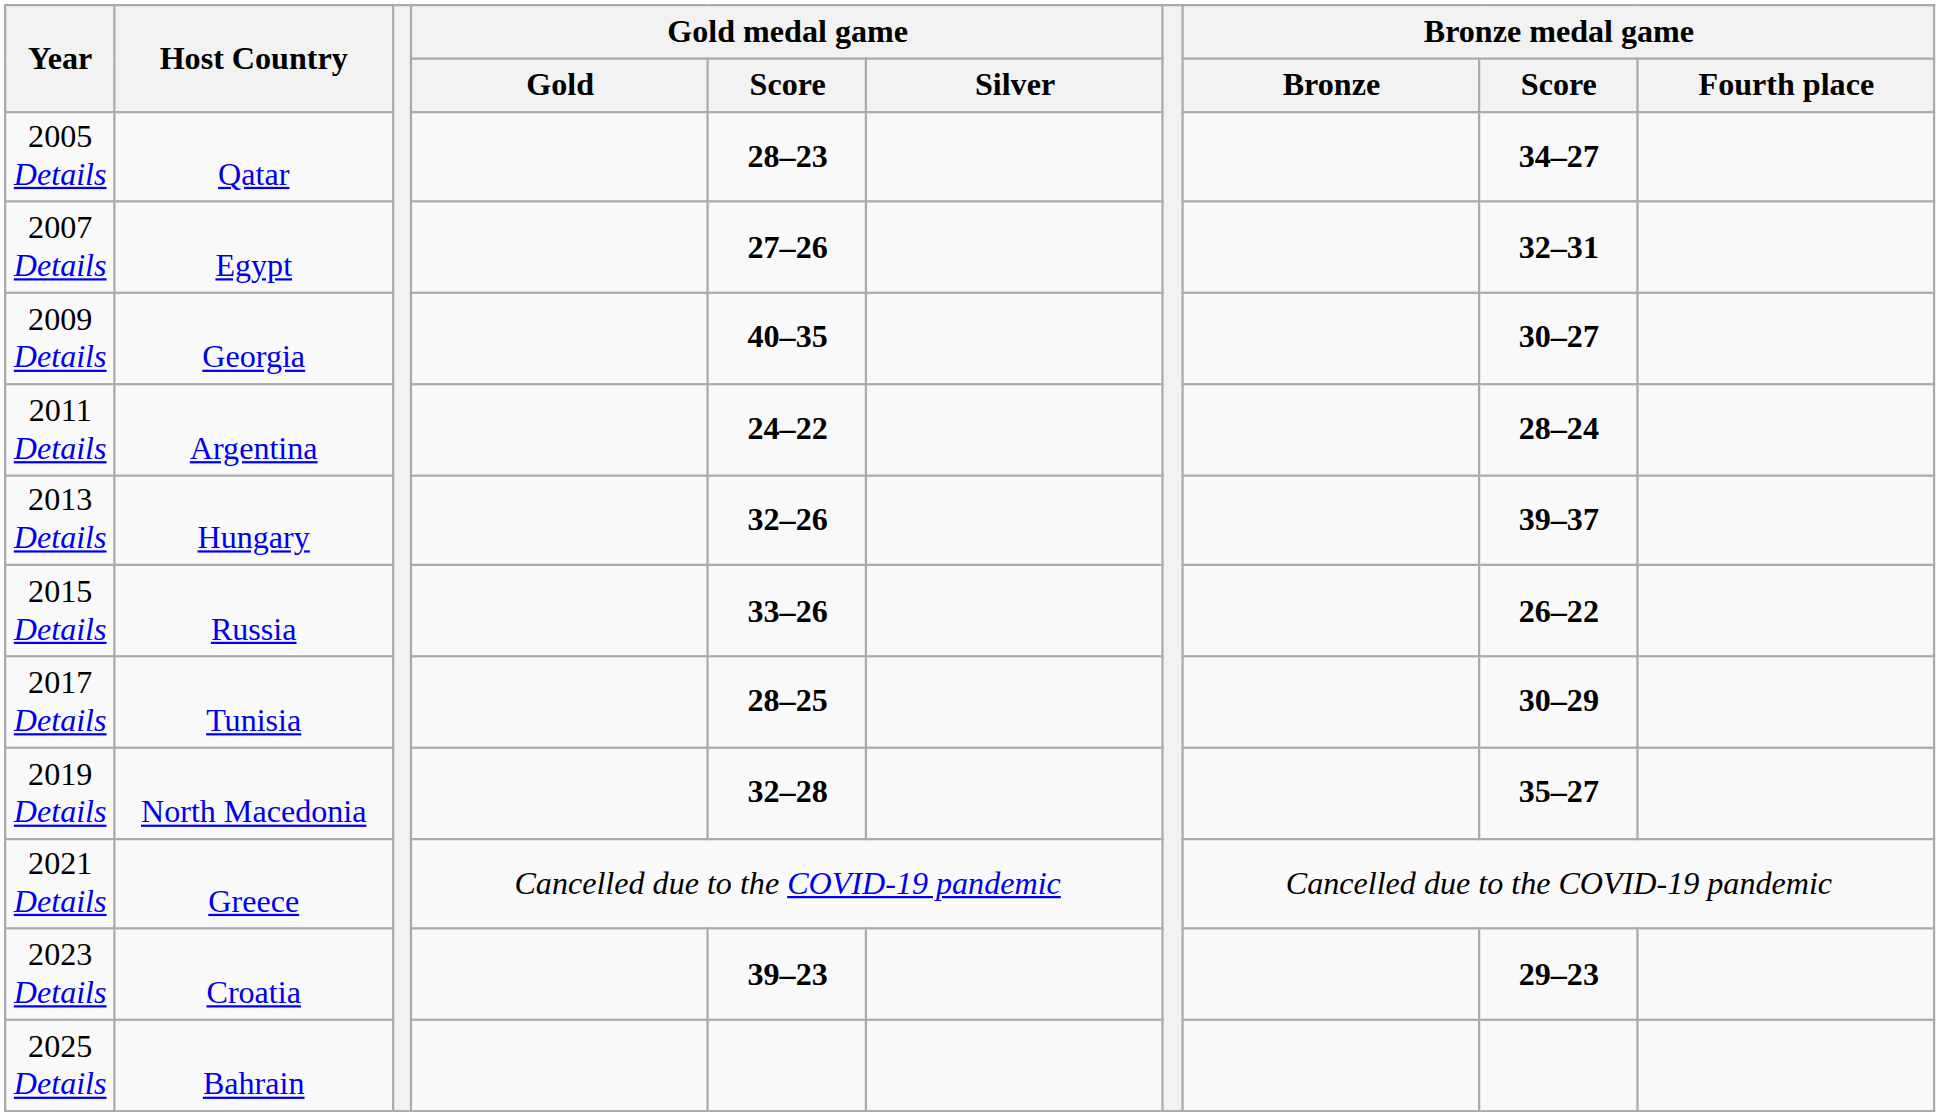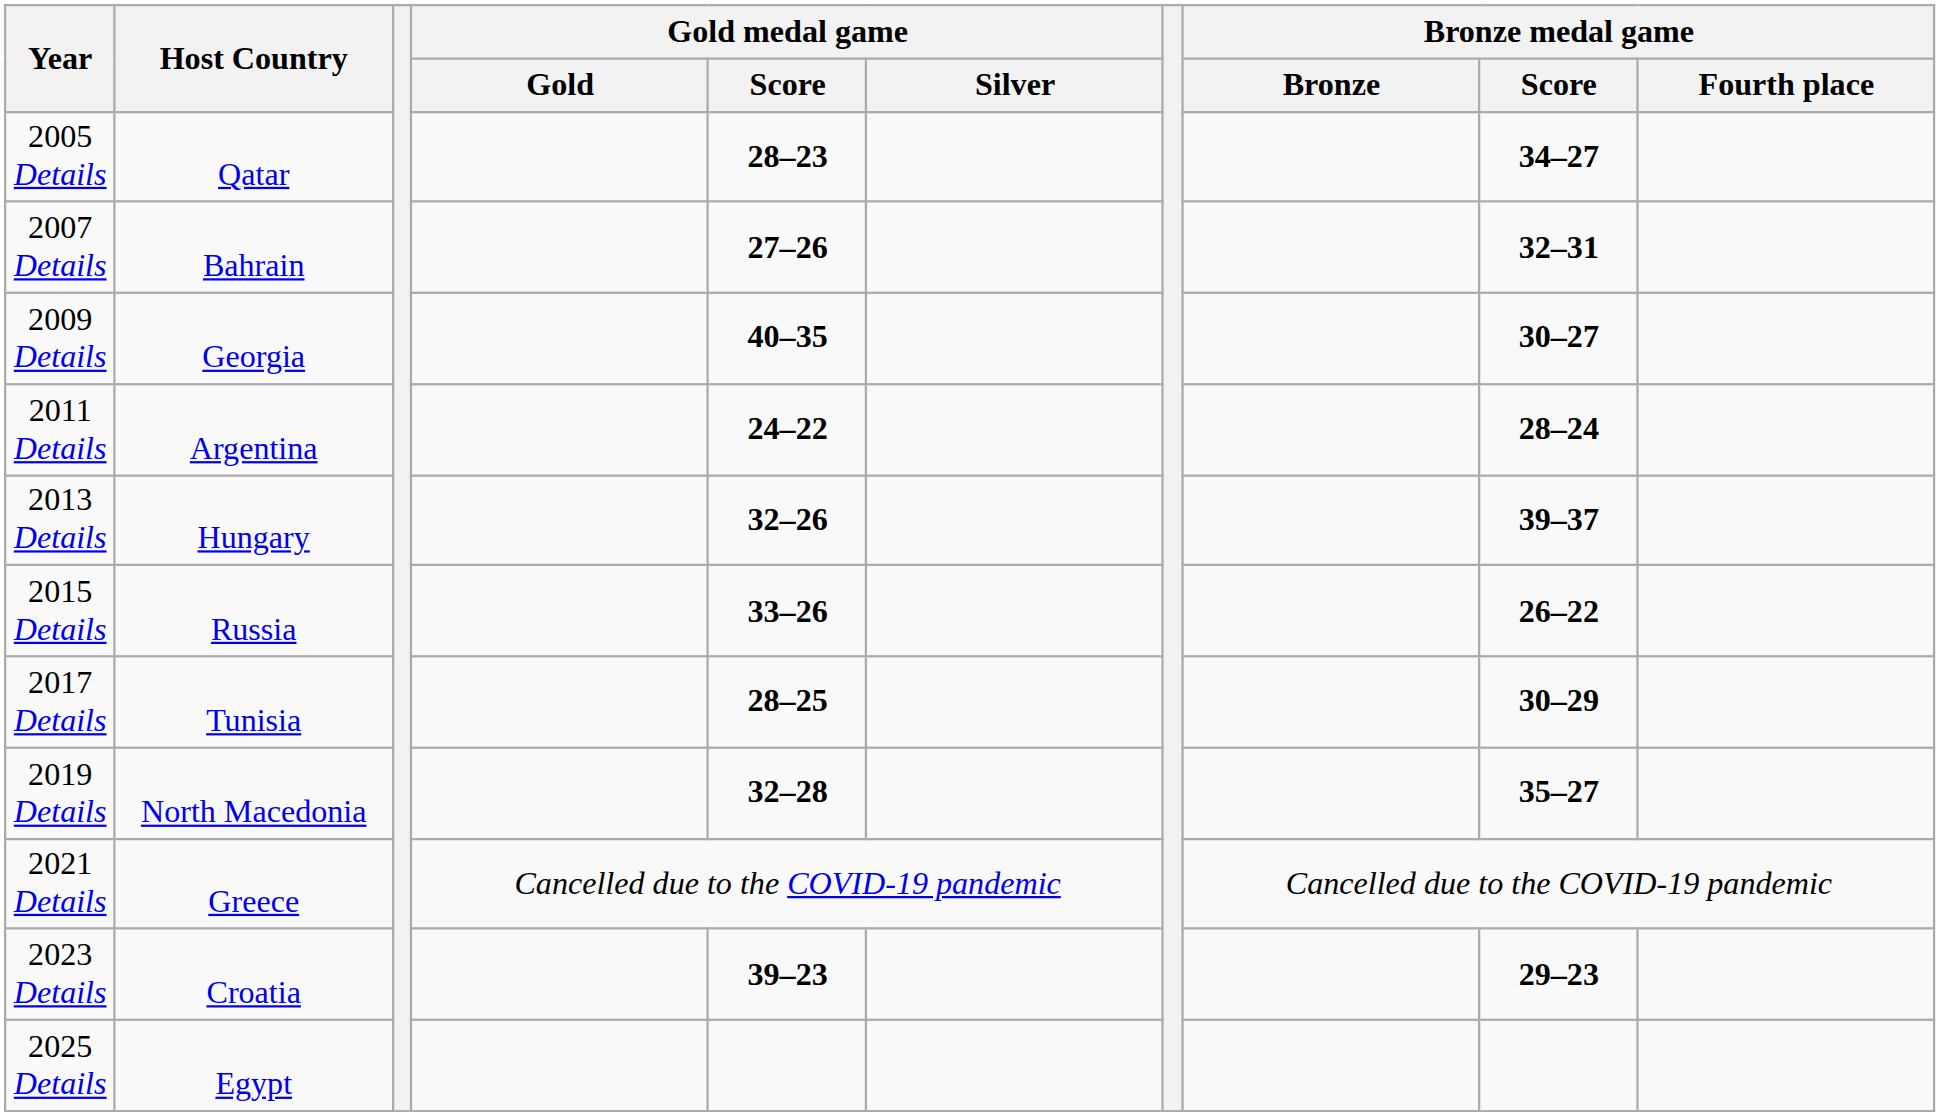 <table class="wikitable" style="font-size:90%; width: 98%; text-align: center;">
 <tr>
 <th rowspan=2 width=5%>Year</th>
 <th rowspan=2 width=14%>Host Country</th>
 <th width=1% rowspan=13 bgcolor=ffffff></th>
 <th colspan=3>Gold medal game</th>
 <th width=1% rowspan=13 bgcolor=ffffff></th>
 <th colspan=3>Bronze medal game</th>
 </tr>
 <tr>
 <th width=15%>Gold</th>
 <th width=8%>Score</th>
 <th width=15%>Silver</th>
 <th width=15%>Bronze</th>
 <th width=8%>Score</th>
 <th width=15%>Fourth place</th>
 </tr>
 <tr>
 <td>2005 <br> <em><a href='#'>Details</a></em></td>
 <td><br><a href='#'>Qatar</a></td>
 <td><strong></strong></td>
 <td><strong>28–23</strong></td>
 <td></td>
 <td></td>
 <td><strong>34–27</strong></td>
 <td></td>
 </tr>
 <tr>
 <td>2007 <br> <em><a href='#'>Details</a></em></td>
-<td><br><a href='#'>Egypt</a></td>
+<td><br><a href='#'>Bahrain</a></td>
 <td><strong></strong></td>
 <td><strong>27–26</strong></td>
 <td></td>
 <td></td>
 <td><strong>32–31</strong></td>
 <td></td>
 </tr>
 <tr>
 <td>2009 <br> <em><a href='#'>Details</a></em></td>
 <td><br><a href='#'>Georgia</a></td>
 <td><strong></strong></td>
 <td><strong>40–35</strong></td>
 <td></td>
 <td></td>
 <td><strong>30–27</strong></td>
 <td></td>
 </tr>
 <tr>
 <td>2011 <br> <em><a href='#'>Details</a></em></td>
 <td><br><a href='#'>Argentina</a></td>
 <td><strong></strong></td>
 <td><strong>24–22</strong></td>
 <td></td>
 <td></td>
 <td><strong>28–24</strong></td>
 <td></td>
 </tr>
 <tr>
 <td>2013 <br> <em><a href='#'>Details</a></em></td>
 <td><br><a href='#'>Hungary</a></td>
 <td><strong></strong></td>
 <td><strong>32–26</strong></td>
 <td></td>
 <td></td>
 <td><strong>39–37</strong></td>
 <td></td>
 </tr>
 <tr>
 <td>2015 <br> <em><a href='#'>Details</a></em></td>
 <td><br><a href='#'>Russia</a></td>
 <td><strong></strong></td>
 <td><strong>33–26</strong></td>
 <td></td>
 <td></td>
 <td><strong>26–22</strong></td>
 <td></td>
 </tr>
 <tr>
 <td>2017 <br> <em><a href='#'>Details</a></em></td>
 <td><br><a href='#'>Tunisia</a></td>
 <td><strong></strong></td>
 <td><strong>28–25</strong></td>
 <td></td>
 <td></td>
 <td><strong>30–29</strong></td>
 <td></td>
 </tr>
 <tr>
 <td>2019 <br> <em><a href='#'>Details</a></em></td>
 <td><br><a href='#'>North Macedonia</a></td>
 <td><strong></strong></td>
 <td><strong>32–28</strong></td>
 <td></td>
 <td></td>
 <td><strong>35–27</strong></td>
 <td></td>
 </tr>
 <tr>
 <td>2021 <br> <em><a href='#'>Details</a></em></td>
 <td><br><a href='#'>Greece</a></td>
 <td colspan=3><em>Cancelled due to the <a href='#'>COVID-19 pandemic</a></em></td>
 <td colspan=3><em>Cancelled due to the COVID-19 pandemic</em></td>
 </tr>
 <tr>
 <td>2023 <br> <em><a href='#'>Details</a></em></td>
 <td><br><a href='#'>Croatia</a></td>
 <td><strong></strong></td>
 <td><strong>39–23</strong></td>
 <td></td>
 <td></td>
 <td><strong>29–23</strong></td>
 <td></td>
 </tr>
 <tr>
 <td>2025 <br> <em><a href='#'>Details</a></em></td>
-<td><br><a href='#'>Bahrain</a></td>
+<td><br><a href='#'>Egypt</a></td>
 <td></td>
 <td></td>
 <td></td>
 <td></td>
 <td></td>
 </tr>
 </table>
